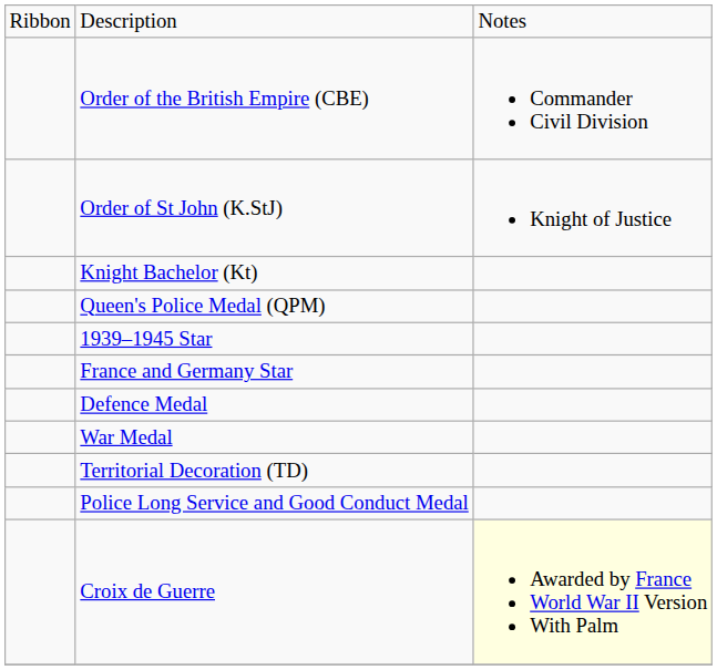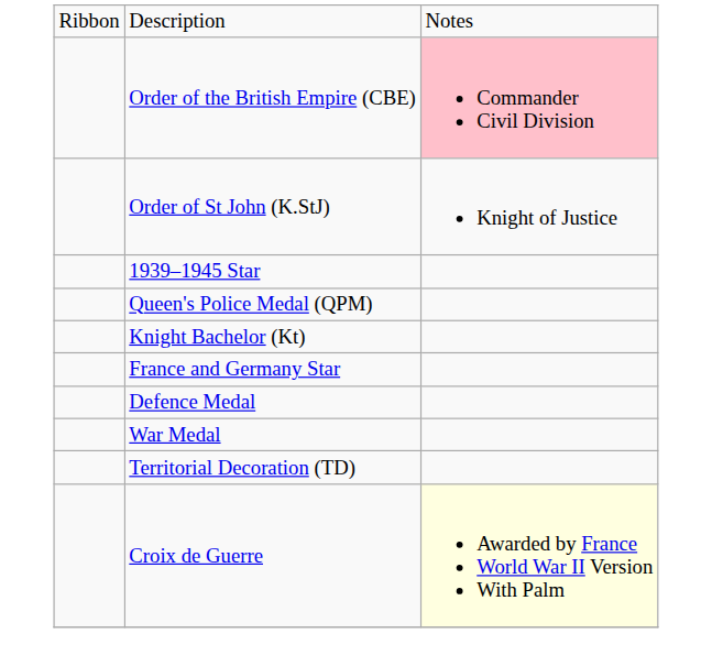 <table class="wikitable" style="margin:auto;" align="center">
 <tr>
 <td>Ribbon</td>
 <td>Description</td>
 <td>Notes</td>
 </tr>
 <tr>
 <td></td>
 <td><a href='#'>Order of the British Empire</a> (CBE)</td>
-<td><br><ul><li>Commander</li><li>Civil Division</li></ul></td>
+<td style="background: pink;"><br><ul><li>Commander</li><li>Civil Division</li></ul></td>
 </tr>
 <tr>
 <td></td>
 <td><a href='#'>Order of St John</a> (K.StJ)</td>
 <td><br><ul><li>Knight of Justice</li></ul></td>
 </tr>
 <tr>
 <td></td>
-<td><a href='#'>Knight Bachelor</a> (Kt)</td>
+<td><a href='#'>1939–1945 Star</a></td>
 <td></td>
 </tr>
 <tr>
 <td></td>
 <td><a href='#'>Queen's Police Medal</a> (QPM)</td>
 <td></td>
 </tr>
 <tr>
 <td></td>
-<td><a href='#'>1939–1945 Star</a></td>
+<td><a href='#'>Knight Bachelor</a> (Kt)</td>
 <td></td>
 </tr>
 <tr>
 <td></td>
 <td><a href='#'>France and Germany Star</a></td>
 <td></td>
 </tr>
 <tr>
 <td></td>
 <td><a href='#'>Defence Medal</a></td>
 <td></td>
 </tr>
 <tr>
 <td></td>
 <td><a href='#'>War Medal</a></td>
 <td></td>
 </tr>
 <tr>
 <td></td>
 <td><a href='#'>Territorial Decoration</a> (TD)</td>
 <td></td>
 </tr>
 <tr>
 <td></td>
-<td><a href='#'>Police Long Service and Good Conduct Medal</a></td>
-<td></td>
-</tr>
-<tr>
-<td></td>
 <td><a href='#'>Croix de Guerre</a></td>
 <td style="background: lightyellow;"><br><ul><li>Awarded by <a href='#'>France</a></li><li><a href='#'>World War II</a> Version</li><li>With Palm</li></ul></td>
 </tr>
 <tr>
 </tr>
 </table>
